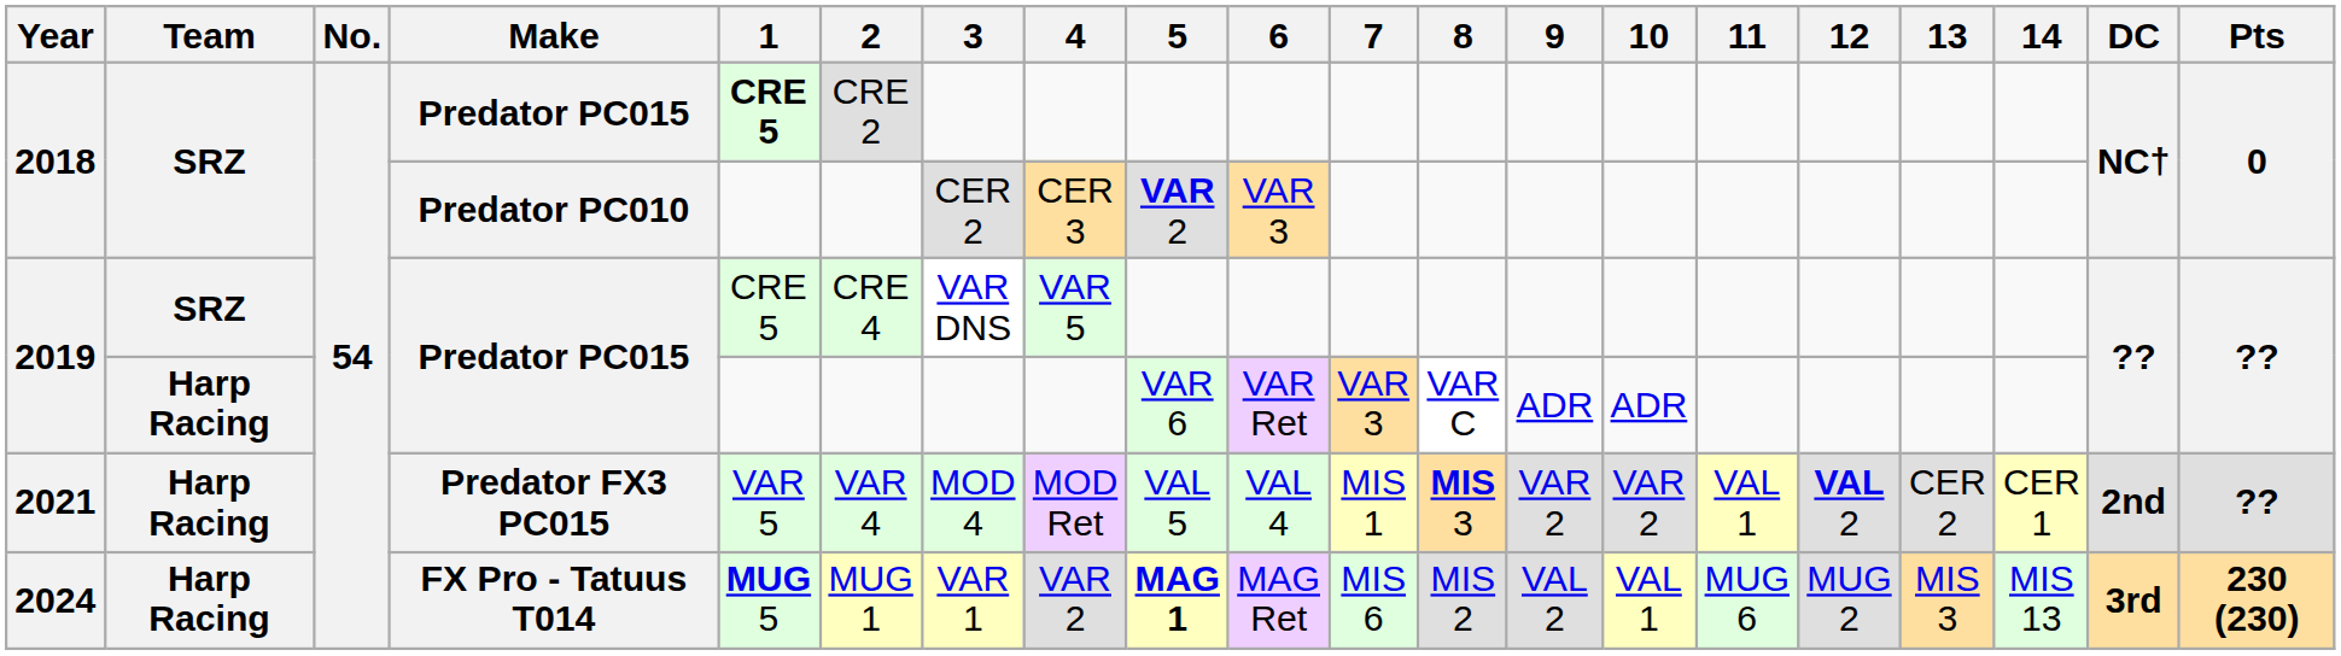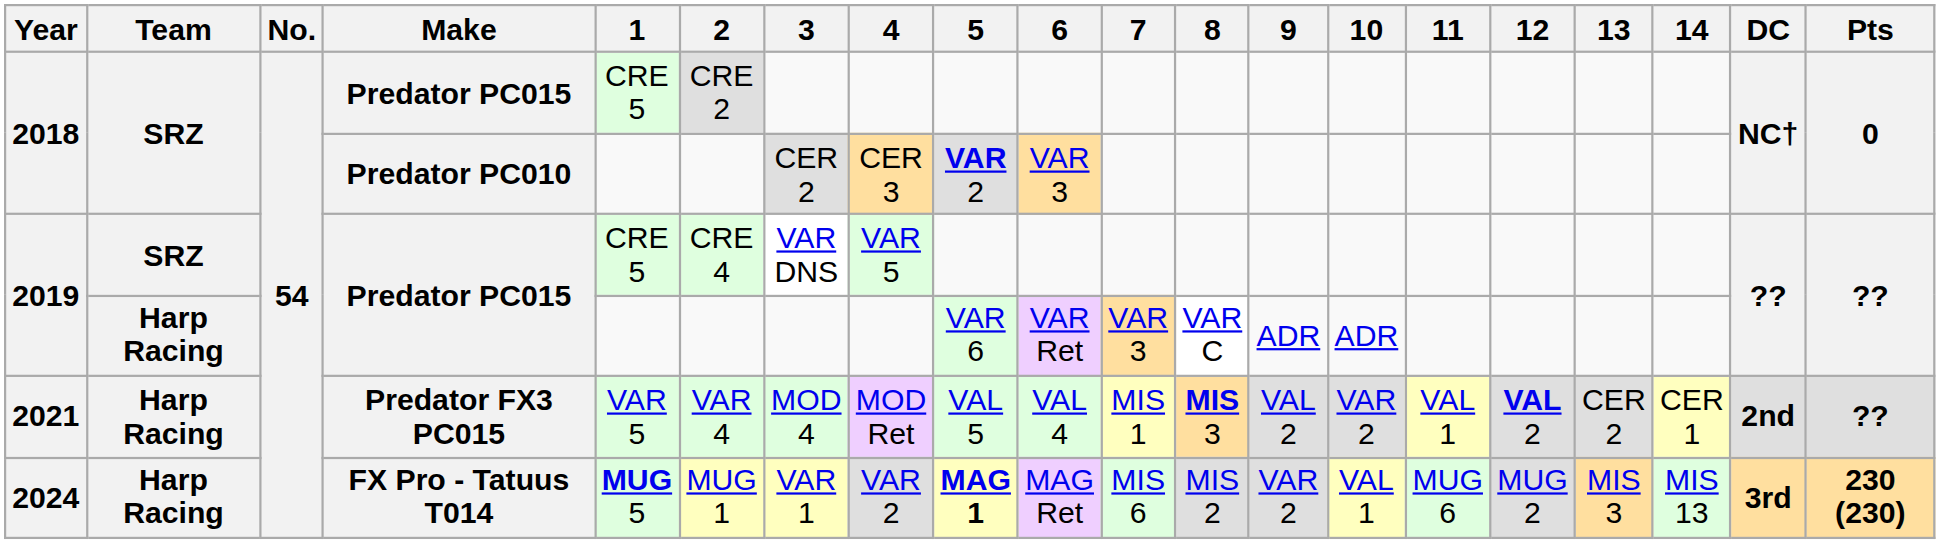 <table class="wikitable" style="text-align:center; font-size:85%">
 <tr>
 <th>Year</th>
 <th>Team</th>
 <th>No.</th>
 <th>Make</th>
 <th>1</th>
 <th>2</th>
 <th>3</th>
 <th>4</th>
 <th>5</th>
 <th>6</th>
 <th>7</th>
 <th>8</th>
 <th>9</th>
 <th>10</th>
 <th>11</th>
 <th>12</th>
 <th>13</th>
 <th>14</th>
 <th>DC</th>
 <th>Pts</th>
 </tr>
 <tr>
 <th rowspan="2">2018</th>
 <th rowspan="2">SRZ</th>
 <th rowspan="6">54</th>
 <th>Predator PC015</th>
-<td style="background-color:#DFFFDF"><strong>CRE<br>5</strong></td>
+<td style="background-color:#DFFFDF">CRE<br>5</td>
 <td style="background-color:#DFDFDF">CRE<br>2</td>
 <td></td>
 <td></td>
 <td></td>
 <td></td>
 <td></td>
 <td></td>
 <td></td>
 <td></td>
 <td></td>
 <td></td>
 <td></td>
 <td></td>
 <th rowspan="2">NC†</th>
 <th rowspan="2">0</th>
 </tr>
 <tr>
 <th>Predator PC010</th>
 <td></td>
 <td></td>
 <td style="background-color:#DFDFDF">CER<br>2</td>
 <td style="background-color:#FFDF9F">CER<br>3</td>
 <td style="background-color:#DFDFDF"><a href='#'><strong>VAR</strong></a><br>2</td>
 <td style="background-color:#FFDF9F"><a href='#'>VAR</a><br>3</td>
 <td></td>
 <td></td>
 <td></td>
 <td></td>
 <td></td>
 <td></td>
 <td></td>
 <td></td>
 </tr>
 <tr>
 <th rowspan="2">2019</th>
 <th>SRZ</th>
 <th rowspan="2">Predator PC015</th>
 <td style="background-color:#DFFFDF">CRE<br>5</td>
 <td style="background-color:#DFFFDF">CRE<br>4</td>
 <td style="background-color:#FFFFFF"><a href='#'>VAR</a><br>DNS</td>
 <td style="background-color:#DFFFDF"><a href='#'>VAR</a><br>5</td>
 <td></td>
 <td></td>
 <td></td>
 <td></td>
 <td></td>
 <td></td>
 <td></td>
 <td></td>
 <td></td>
 <td></td>
 <th rowspan="2">??</th>
 <th rowspan="2">??</th>
 </tr>
 <tr>
 <th>Harp Racing</th>
 <td></td>
 <td></td>
 <td></td>
 <td></td>
 <td style="background-color:#DFFFDF"><a href='#'>VAR</a><br>6</td>
 <td style="background-color:#EFCFFF"><a href='#'>VAR</a><br>Ret</td>
 <td style="background-color:#FFDF9F"><a href='#'>VAR</a><br>3</td>
 <td style="background-color:#FFFFFF"><a href='#'>VAR</a><br>C</td>
 <td><a href='#'>ADR</a></td>
 <td><a href='#'>ADR</a></td>
 <td></td>
 <td></td>
 <td></td>
 <td></td>
 </tr>
 <tr>
 <th>2021</th>
 <th>Harp Racing</th>
 <th>Predator FX3 PC015</th>
 <td style="background-color:#DFFFDF"><a href='#'>VAR</a><br>5</td>
 <td style="background-color:#DFFFDF"><a href='#'>VAR</a><br>4</td>
 <td style="background-color:#DFFFDF"><a href='#'>MOD</a><br>4</td>
 <td style="background-color:#EFCFFF"><a href='#'>MOD</a><br>Ret</td>
 <td style="background-color:#DFFFDF"><a href='#'>VAL</a><br>5</td>
 <td style="background-color:#DFFFDF"><a href='#'>VAL</a><br>4</td>
 <td style="background-color:#FFFFBF"><a href='#'>MIS</a><br>1</td>
 <td style="background-color:#FFDF9F"><strong><a href='#'>MIS</a></strong><br>3</td>
-<td style="background-color:#DFDFDF"><a href='#'>VAR</a><br>2</td>
+<td style="background-color:#DFDFDF"><a href='#'>VAL</a><br>2</td>
 <td style="background-color:#DFDFDF"><a href='#'>VAR</a><br>2</td>
 <td style="background-color:#FFFFBF"><a href='#'>VAL</a><br>1</td>
 <td style="background-color:#DFDFDF"><a href='#'><strong>VAL</strong></a><br>2</td>
 <td style="background-color:#DFDFDF">CER<br>2</td>
 <td style="background-color:#FFFFBF">CER<br>1</td>
 <th style="background-color:#DFDFDF">2nd</th>
 <th style="background-color:#DFDFDF">??</th>
 </tr>
 <tr>
 <th>2024</th>
 <th>Harp Racing</th>
 <th>FX Pro - Tatuus T014</th>
 <td style="background-color:#DFFFDF"><a href='#'><strong>MUG</strong></a><br>5</td>
 <td style="background-color:#FFFFBF"><a href='#'>MUG</a><br>1</td>
 <td style="background-color:#FFFFBF"><a href='#'>VAR</a><br>1</td>
 <td style="background-color:#DFDFDF"><a href='#'>VAR</a><br>2</td>
 <td style="background-color:#FFFFBF"><strong><a href='#'>MAG</a><br>1</strong></td>
 <td style="background-color:#EFCFFF"><a href='#'>MAG</a><br>Ret</td>
 <td style="background-color:#DFFFDF"><a href='#'>MIS</a><br>6</td>
 <td style="background-color:#DFDFDF"><a href='#'>MIS</a> <br>2</td>
-<td style="background-color:#DFDFDF"><a href='#'>VAL</a><br>2</td>
+<td style="background-color:#DFDFDF"><a href='#'>VAR</a><br>2</td>
 <td style="background-color:#FFFFBF"><a href='#'>VAL</a><br>1</td>
 <td style="background-color:#DFFFDF"><a href='#'>MUG</a><br>6</td>
 <td style="background-color:#DFDFDF"><a href='#'>MUG</a><br>2</td>
 <td style="background-color:#FFDF9F"><a href='#'>MIS</a><br>3</td>
 <td style="background-color:#DFFFDF"><a href='#'>MIS</a><br>13</td>
 <th style="background-color:#FFDF9F">3rd</th>
 <th style="background-color:#FFDF9F">230 (230)</th>
 </tr>
 </table>
